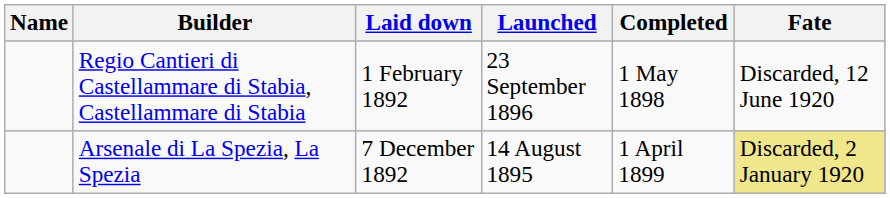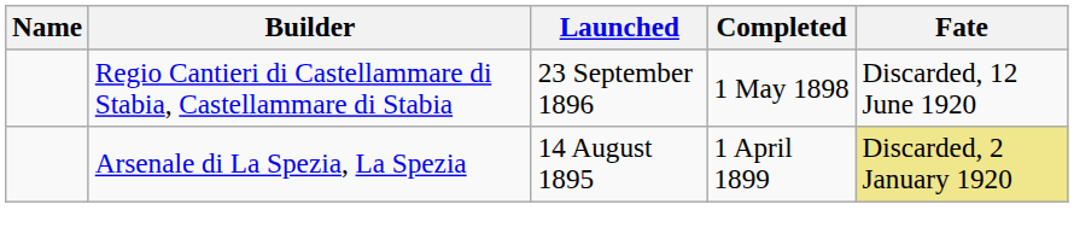 <table class="wikitable plainrowheaders">
 <tr>
 <th scope="col">Name</th>
 <th scope="col">Builder</th>
-<th scope="col"><a href='#'>Laid down</a></th>
 <th scope="col"><a href='#'>Launched</a></th>
 <th scope="col">Completed</th>
 <th scope="col">Fate</th>
 </tr>
 <tr>
 <td scope="row"></td>
 <td><a href='#'>Regio Cantieri di Castellammare di Stabia</a>, <a href='#'>Castellammare di Stabia</a></td>
-<td>1 February 1892</td>
 <td>23 September 1896</td>
 <td>1 May 1898</td>
 <td>Discarded, 12 June 1920</td>
 </tr>
 <tr>
 <td scope="row"></td>
 <td><a href='#'>Arsenale di La Spezia</a>, <a href='#'>La Spezia</a></td>
-<td>7 December 1892</td>
 <td>14 August 1895</td>
 <td>1 April 1899</td>
 <td style="background: khaki;">Discarded, 2 January 1920</td>
 </tr>
 </table>
